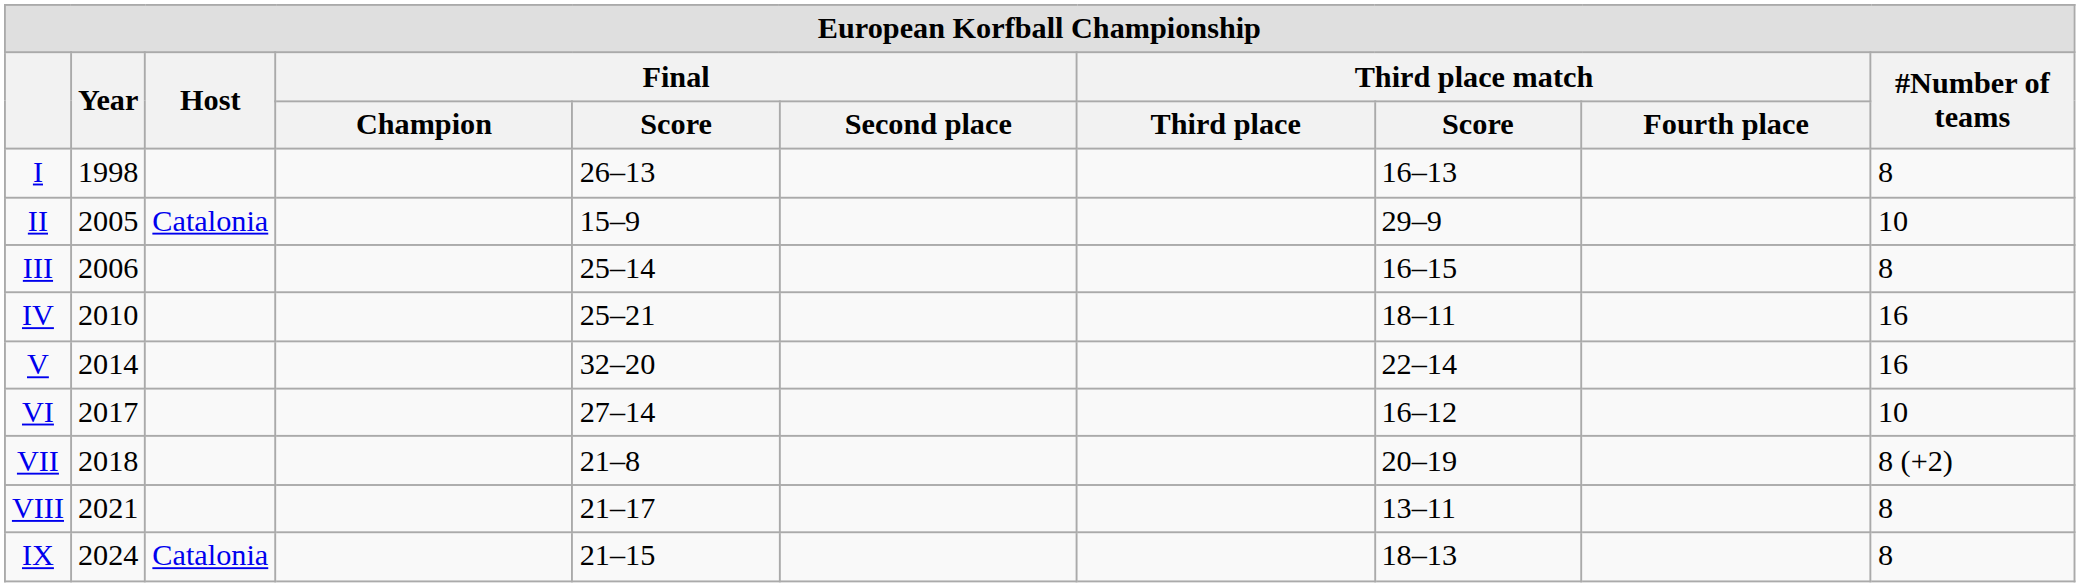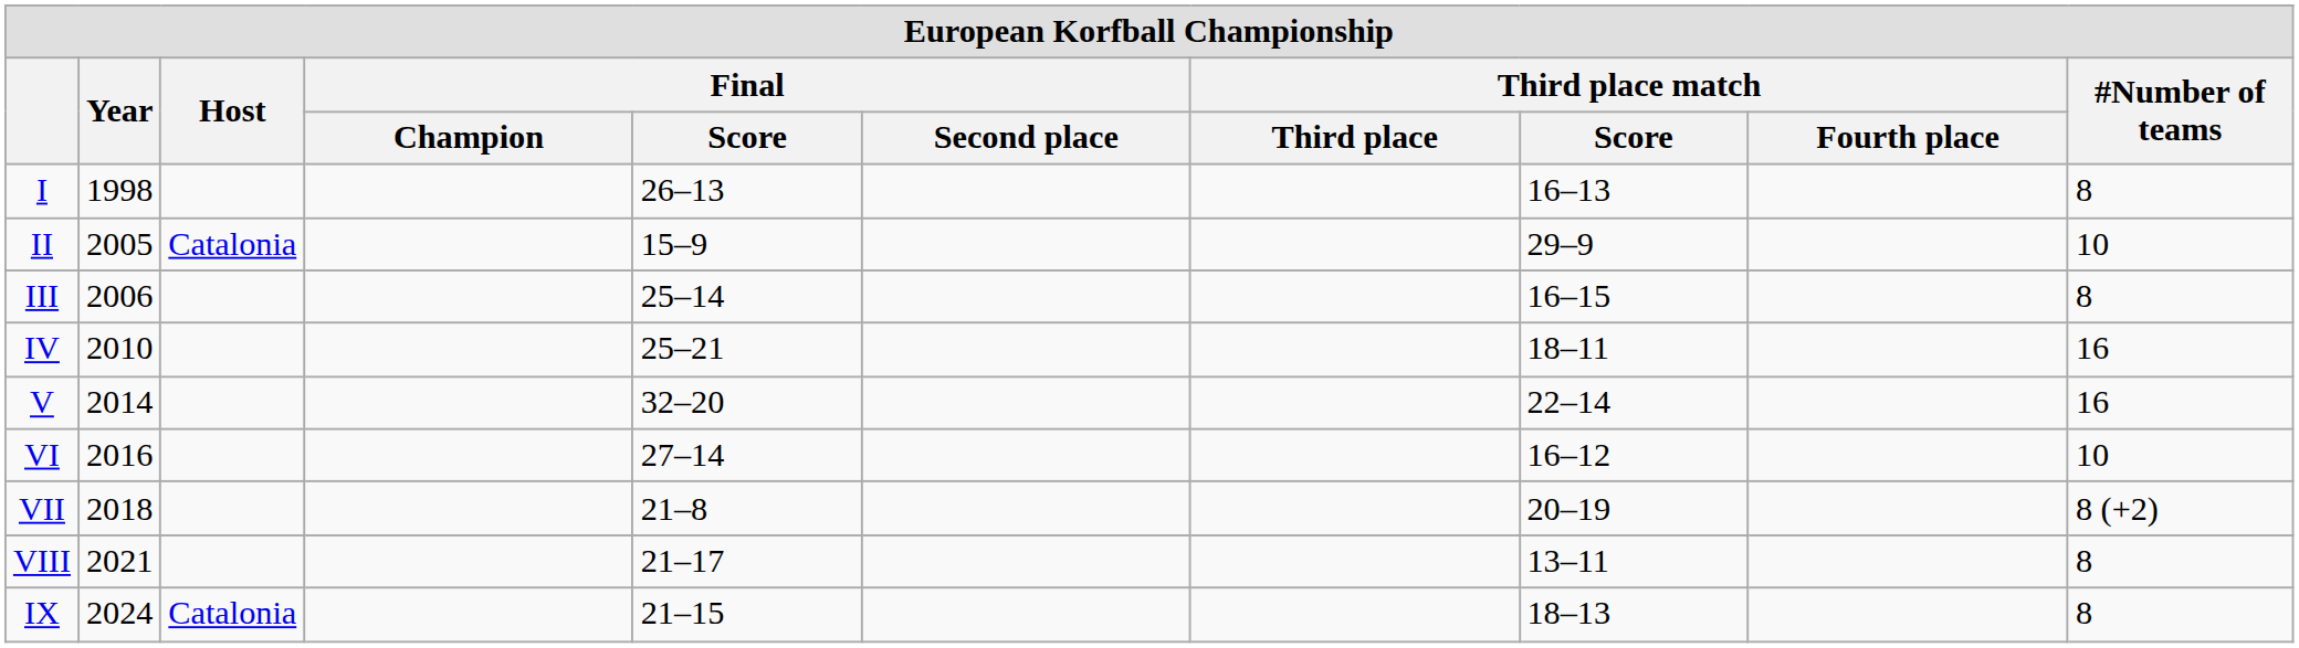 <table class="wikitable">
 <tr align=left style="background:#dfdfdf;">
 <td colspan=10 align="center"><strong>European Korfball Championship</strong></td>
 </tr>
 <tr>
 <th rowspan="2"></th>
 <th rowspan="2">Year</th>
 <th rowspan="2">Host</th>
 <th colspan="3">Final</th>
 <th colspan="3">Third place match</th>
 <th rowspan="2" width=100>#Number of teams</th>
 </tr>
 <tr>
 <th width=150>Champion</th>
 <th width="10%">Score</th>
 <th width=150>Second place</th>
 <th width=150>Third place</th>
 <th width="10%">Score</th>
 <th width="14%">Fourth place</th>
 </tr>
 <tr>
 <td align="center"><a href='#'>I</a></td>
 <td align="center">1998</td>
 <td align="center"></td>
 <td><strong></strong></td>
 <td>26–13</td>
 <td></td>
 <td></td>
 <td>16–13</td>
 <td></td>
 <td>8</td>
 </tr>
 <tr>
 <td align="center"><a href='#'>II</a></td>
 <td align="center">2005</td>
 <td align="center"> <a href='#'>Catalonia</a></td>
 <td><strong></strong></td>
 <td>15–9</td>
 <td></td>
 <td></td>
 <td>29–9</td>
 <td></td>
 <td>10</td>
 </tr>
 <tr>
 <td align="center"><a href='#'>III</a></td>
 <td align="center">2006</td>
 <td align="center"></td>
 <td><strong></strong></td>
 <td>25–14</td>
 <td></td>
 <td></td>
 <td>16–15</td>
 <td></td>
 <td>8</td>
 </tr>
 <tr>
 <td align="center"><a href='#'>IV</a></td>
 <td align="center">2010</td>
 <td align="center"></td>
 <td><strong></strong></td>
 <td>25–21</td>
 <td></td>
 <td></td>
 <td>18–11</td>
 <td></td>
 <td>16</td>
 </tr>
 <tr>
 <td align="center"><a href='#'>V</a></td>
 <td align="center">2014</td>
 <td align="center"></td>
 <td><strong></strong></td>
 <td>32–20</td>
 <td></td>
 <td></td>
 <td>22–14</td>
 <td></td>
 <td>16</td>
 </tr>
 <tr>
 <td align="center"><a href='#'>VI</a></td>
-<td align="center">2017</td>
+<td align="center">2016</td>
 <td align="center"></td>
 <td><strong></strong></td>
 <td>27–14</td>
 <td></td>
 <td></td>
 <td>16–12</td>
 <td></td>
 <td>10</td>
 </tr>
 <tr>
 <td align="center"><a href='#'>VII</a></td>
 <td align="center">2018</td>
 <td align="center"></td>
 <td><strong></strong></td>
 <td>21–8</td>
 <td></td>
 <td></td>
 <td>20–19</td>
 <td></td>
 <td>8 (+2)</td>
 </tr>
 <tr>
 <td align="center"><a href='#'>VIII</a></td>
 <td align="center">2021</td>
 <td align="center"></td>
 <td><strong></strong></td>
 <td>21–17</td>
 <td></td>
 <td></td>
 <td>13–11</td>
 <td></td>
 <td>8</td>
 </tr>
 <tr>
 <td align="center"><a href='#'>IX</a></td>
 <td align="center">2024</td>
 <td align="center"> <a href='#'>Catalonia</a></td>
 <td><strong></strong></td>
 <td>21–15</td>
 <td></td>
 <td></td>
 <td>18–13</td>
 <td></td>
 <td>8</td>
 </tr>
 </table>
